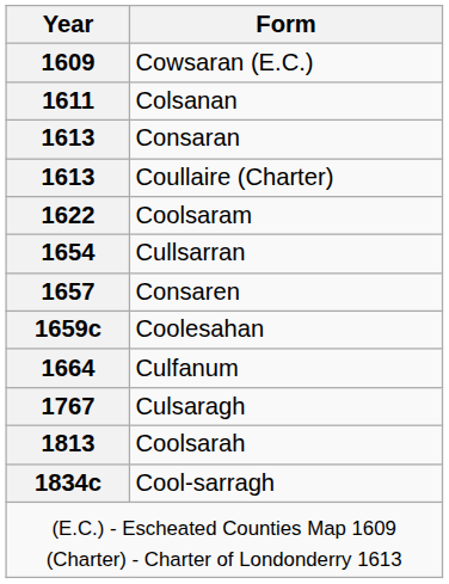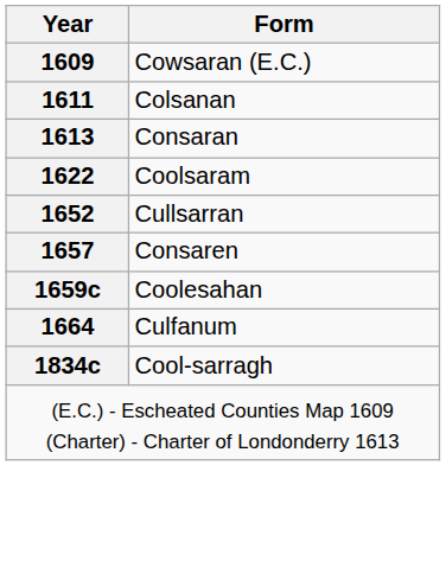 <table class="wikitable" style="margin:0 0 0 3em; border:1px solid darkgrey;">
 <tr>
 <th style="width:75px;">Year</th>
 <th style="width:200px;">Form</th>
 </tr>
 <tr>
 <th>1609</th>
 <td>Cowsaran (E.C.)</td>
 </tr>
 <tr>
 <th>1611</th>
 <td>Colsanan</td>
 </tr>
 <tr>
 <th>1613</th>
 <td>Consaran</td>
 </tr>
 <tr>
-<th>1613</th>
-<td>Coullaire (Charter)</td>
-</tr>
-<tr>
 <th>1622</th>
 <td>Coolsaram</td>
 </tr>
 <tr>
-<th>1654</th>
+<th>1652</th>
 <td>Cullsarran</td>
 </tr>
 <tr>
 <th>1657</th>
 <td>Consaren</td>
 </tr>
 <tr>
 <th>1659c</th>
 <td>Coolesahan</td>
 </tr>
 <tr>
 <th>1664</th>
 <td>Culfanum</td>
 </tr>
 <tr>
-<th>1767</th>
-<td>Culsaragh</td>
-</tr>
-<tr>
-<th>1813</th>
-<td>Coolsarah</td>
-</tr>
-<tr>
 <th>1834c</th>
 <td>Cool-sarragh</td>
 </tr>
 <tr>
 <td colspan="2" align="center"><sub>(E.C.) - Escheated Counties Map 1609<br>(Charter) - Charter of Londonderry 1613</sub></td>
 </tr>
 </table>
